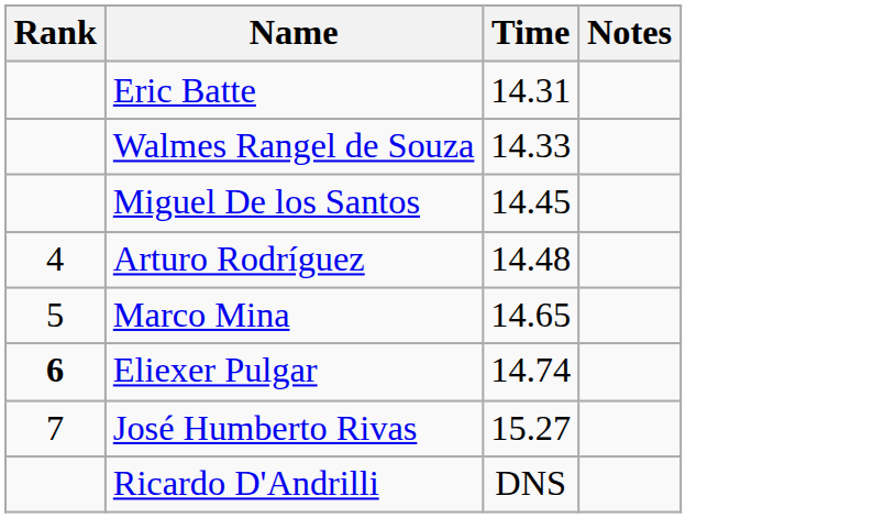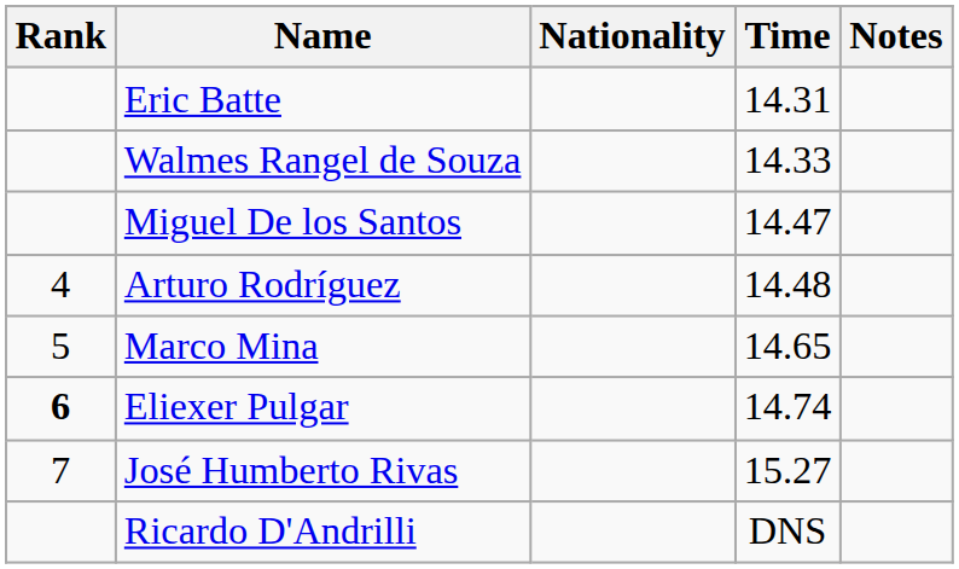 <table class="wikitable sortable" style="text-align:center">
 <tr>
 <th>Rank</th>
 <th>Name</th>
+<th>Nationality</th>
 <th>Time</th>
 <th>Notes</th>
 </tr>
 <tr>
 <td align=center></td>
 <td align=left><a href='#'>Eric Batte</a></td>
+<td align=left></td>
 <td>14.31</td>
 <td></td>
 </tr>
 <tr>
 <td align=center></td>
 <td align=left><a href='#'>Walmes Rangel de Souza</a></td>
+<td align=left></td>
 <td>14.33</td>
 <td></td>
 </tr>
 <tr>
 <td align=center></td>
 <td align=left><a href='#'>Miguel De los Santos</a></td>
-<td>14.45</td>
+<td align=left></td>
+<td>14.47</td>
 <td></td>
 </tr>
 <tr>
 <td align=center>4</td>
 <td align=left><a href='#'>Arturo Rodríguez</a></td>
+<td align=left></td>
 <td>14.48</td>
 <td></td>
 </tr>
 <tr>
 <td align=center>5</td>
 <td align=left><a href='#'>Marco Mina</a></td>
+<td align=left></td>
 <td>14.65</td>
 <td></td>
 </tr>
 <tr>
 <td align=center><strong>6</strong></td>
 <td align=left><a href='#'>Eliexer Pulgar</a></td>
+<td align=left></td>
 <td>14.74</td>
 <td></td>
 </tr>
 <tr>
 <td align=center>7</td>
 <td align=left><a href='#'>José Humberto Rivas</a></td>
+<td align=left></td>
 <td>15.27</td>
 <td></td>
 </tr>
 <tr>
 <td align=center></td>
 <td align=left><a href='#'>Ricardo D'Andrilli</a></td>
+<td align=left></td>
 <td>DNS</td>
 <td></td>
 </tr>
 </table>
